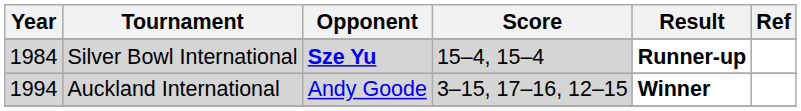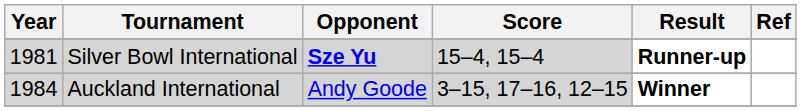 <table class="sortable wikitable" style="font-size: 90%;">
 <tr>
 <th>Year</th>
 <th>Tournament</th>
 <th>Opponent</th>
 <th>Score</th>
 <th>Result</th>
 <th>Ref</th>
 </tr>
 <tr>
 </tr>
 <tr style="background:#D5D5D5">
-<td align="center">1984</td>
+<td align="center">1981</td>
 <td align="left">Silver Bowl International</td>
 <td align="left"><strong> <a href='#'>Sze Yu</a></strong></td>
 <td align="left">15–4, 15–4</td>
 <td style="text-align: left; background:white"> <strong>Runner-up</strong></td>
 <td style="text-align: center; background:white"></td>
 </tr>
 <tr>
 </tr>
 <tr style="background:#D5D5D5">
-<td align="center">1994</td>
+<td align="center">1984</td>
 <td align="left">Auckland International</td>
 <td align="left"> <a href='#'>Andy Goode</a></td>
 <td align="left">3–15, 17–16, 12–15</td>
 <td style="text-align: left; background:white"> <strong>Winner</strong></td>
 <td style="text-align: center; background:white"></td>
 </tr>
 <tr>
 </tr>
 </table>
